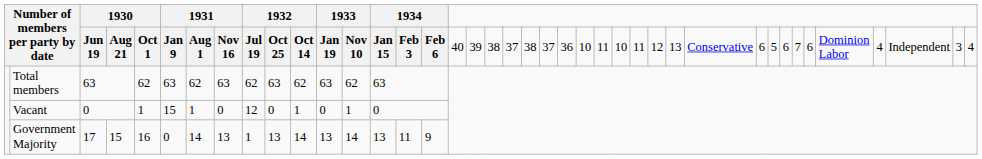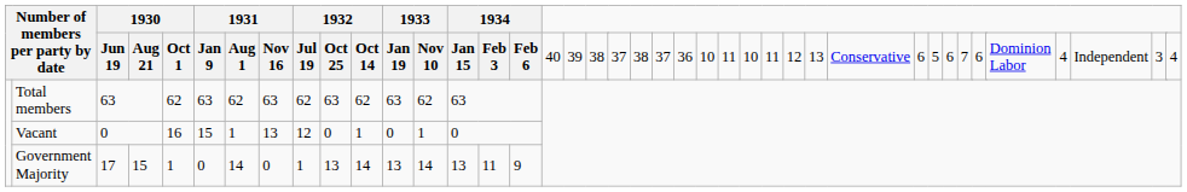 <table class="wikitable">
 <tr>
 <th colspan=2 rowspan=2>Number of members<br>per party by date</th>
 <th colspan=3>1930</th>
 <th colspan=3>1931</th>
 <th colspan=3>1932</th>
 <th colspan=2>1933</th>
 <th colspan=3>1934</th>
 </tr>
 <tr>
 <th>Jun 19</th>
 <th>Aug 21</th>
 <th>Oct 1</th>
 <th>Jan 9</th>
 <th>Aug 1</th>
 <th>Nov 16</th>
 <th>Jul 19</th>
 <th>Oct 25</th>
 <th>Oct 14</th>
 <th>Jan 19</th>
 <th>Nov 10</th>
 <th>Jan 15</th>
 <th>Feb 3</th>
 <th>Feb 6<br></th>
 <td>40</td>
 <td colspan=3>39</td>
 <td colspan=2>38</td>
 <td>37</td>
 <td colspan=5>38</td>
 <td>37</td>
 <td>36<br></td>
 <td>10</td>
 <td colspan=9>11</td>
 <td>10</td>
 <td>11</td>
 <td>12</td>
 <td>13<br></td>
 <td><a href='#'>Conservative</a></td>
 <td colspan=2>6</td>
 <td>5</td>
 <td colspan=2>6</td>
 <td colspan=3>7</td>
 <td colspan=6>6<br></td>
 <td><a href='#'>Dominion Labor</a></td>
 <td colspan=14>4<br></td>
 <td>Independent</td>
 <td colspan=9>3</td>
 <td colspan=5>4</td>
 </tr>
 <tr>
 <td rowspan=3></td>
 <td>Total members</td>
 <td colspan=2>63</td>
 <td>62</td>
 <td>63</td>
 <td>62</td>
 <td>63</td>
 <td>62</td>
 <td>63</td>
 <td>62</td>
 <td>63</td>
 <td>62</td>
 <td colspan=3>63</td>
 </tr>
 <tr>
 <td>Vacant</td>
 <td colspan=2>0</td>
-<td>1</td>
+<td>16</td>
 <td>15</td>
 <td>1</td>
-<td>0</td>
+<td>13</td>
 <td>12</td>
 <td>0</td>
 <td>1</td>
 <td>0</td>
 <td>1</td>
 <td colspan=3>0</td>
 </tr>
 <tr>
 <td>Government Majority</td>
 <td>17</td>
 <td>15</td>
-<td>16</td>
+<td>1</td>
 <td>0</td>
 <td>14</td>
-<td>13</td>
+<td>0</td>
 <td>1</td>
 <td>13</td>
 <td>14</td>
 <td>13</td>
 <td>14</td>
 <td>13</td>
 <td>11</td>
 <td>9</td>
 </tr>
 </table>
